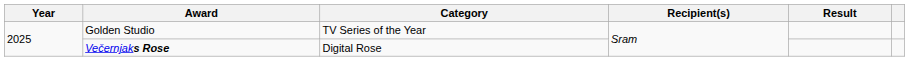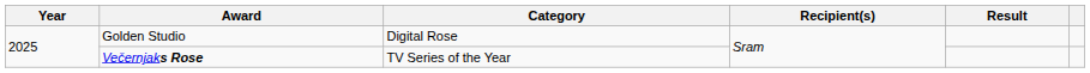 <table class="wikitable sortable plainrowheaders" style="font-size:95%; width:99%;">
 <tr>
 <th scope="col">Year</th>
 <th scope="col">Award</th>
 <th scope="col">Category</th>
 <th scope="col">Recipient(s)</th>
 <th scope="col">Result</th>
 <th scope="col" class="unsortable"></th>
 </tr>
 <tr>
 <td rowspan="2">2025</td>
 <td>Golden Studio</td>
-<td>TV Series of the Year</td>
+<td>Digital Rose</td>
 <td rowspan="2"><em>Sram</em></td>
 <td></td>
 <td></td>
 </tr>
 <tr>
 <td><em><a href='#'>Večernjak</a><strong>s Rose</td>
-<td>Digital Rose</td>
+<td>TV Series of the Year</td>
 <td></td>
 <td></td>
 </tr>
 </table>
